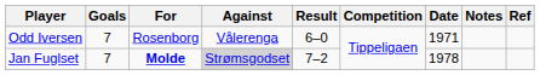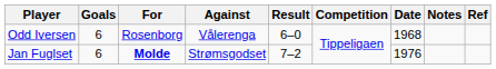 <table class="wikitable" style="text-align:center;">
 <tr>
 <th>Player</th>
 <th>Goals</th>
 <th>For</th>
 <th>Against</th>
 <th>Result</th>
 <th>Competition</th>
 <th>Date</th>
 <th>Notes</th>
 <th>Ref</th>
 </tr>
 <tr>
 <td align="left"><a href='#'>Odd Iversen</a></td>
-<td>7</td>
+<td>6</td>
 <td><a href='#'>Rosenborg</a></td>
 <td><a href='#'>Vålerenga</a></td>
 <td>6–0</td>
 <td rowspan="2"><a href='#'>Tippeligaen</a></td>
-<td>1971</td>
+<td>1968</td>
 <td></td>
 <td></td>
 </tr>
 <tr>
 <td align="left"><a href='#'>Jan Fuglset</a></td>
-<td>7</td>
+<td>6</td>
 <td><strong><a href='#'>Molde</a></strong></td>
-<td style="background: lightgrey;"><a href='#'>Strømsgodset</a></td>
+<td><a href='#'>Strømsgodset</a></td>
 <td>7–2</td>
-<td>1978</td>
+<td>1976</td>
 <td></td>
 <td></td>
 </tr>
 </table>
